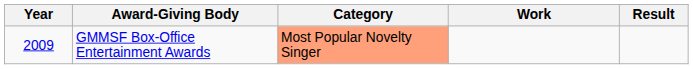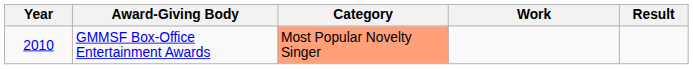 <table | width="90%" class="wikitable sortable">
 <tr>
 <th width="10%">Year</th>
 <th width="30%">Award-Giving Body</th>
 <th width="25%">Category</th>
 <th width="25%">Work</th>
 <th width="10%">Result</th>
 </tr>
 <tr>
-<td rowspan="1" align="center"><a href='#'>2009</a></td>
+<td rowspan="1" align="center"><a href='#'>2010</a></td>
 <td rowspan="1" align="left"><a href='#'>GMMSF Box-Office Entertainment Awards</a></td>
 <td align="left" style="background: lightsalmon;">Most Popular Novelty Singer</td>
 <td align="center"></td>
 <td></td>
 </tr>
 </table>
